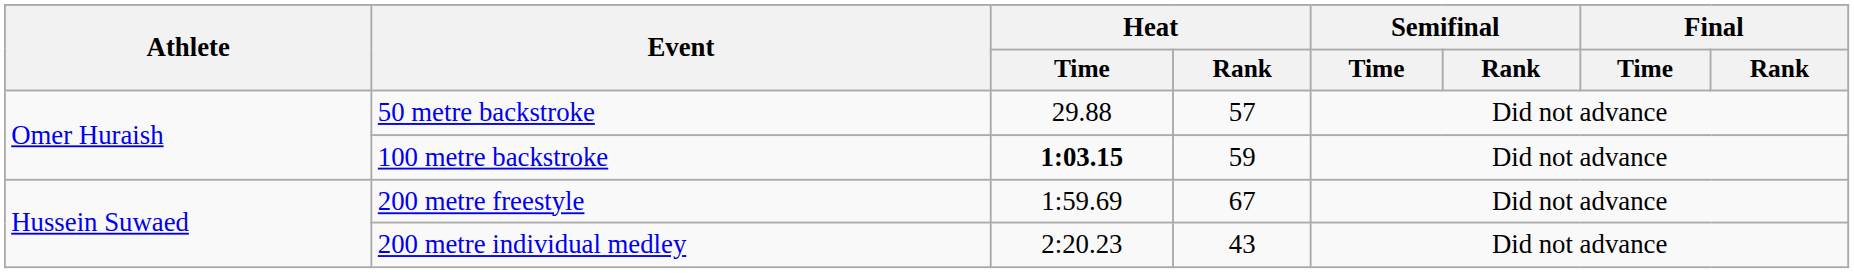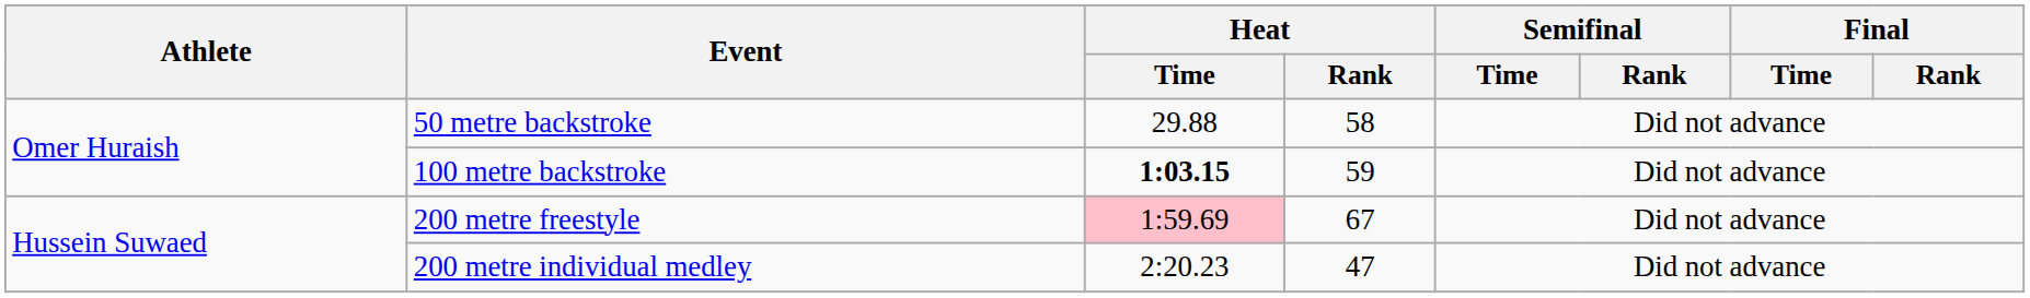 <table class="wikitable" style="text-align:center; font-size:90%; width:50%;">
 <tr>
 <th rowspan="2">Athlete</th>
 <th rowspan="2">Event</th>
 <th colspan="2">Heat</th>
 <th colspan="2">Semifinal</th>
 <th colspan="2">Final</th>
 </tr>
 <tr style="font-size:95%">
 <th>Time</th>
 <th>Rank</th>
 <th>Time</th>
 <th>Rank</th>
 <th>Time</th>
 <th>Rank</th>
 </tr>
 <tr>
 <td align=left rowspan=2><a href='#'>Omer Huraish</a></td>
 <td align=left><a href='#'>50 metre backstroke</a></td>
 <td>29.88</td>
-<td>57</td>
+<td>58</td>
 <td colspan=4>Did not advance</td>
 </tr>
 <tr>
 <td align=left><a href='#'>100 metre backstroke</a></td>
 <td><strong>1:03.15</strong></td>
 <td>59</td>
 <td colspan=4>Did not advance</td>
 </tr>
 <tr>
 <td align=left rowspan=2><a href='#'>Hussein Suwaed</a></td>
 <td align=left><a href='#'>200 metre freestyle</a></td>
-<td>1:59.69</td>
+<td style="background: pink;">1:59.69</td>
 <td>67</td>
 <td colspan=4>Did not advance</td>
 </tr>
 <tr>
 <td align=left><a href='#'>200 metre individual medley</a></td>
 <td>2:20.23</td>
-<td>43</td>
+<td>47</td>
 <td colspan=4>Did not advance</td>
 </tr>
 </table>
